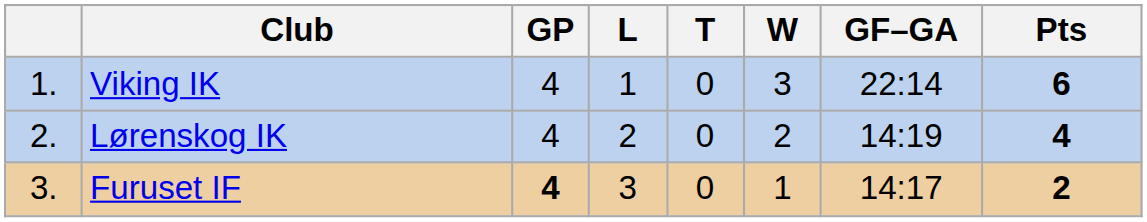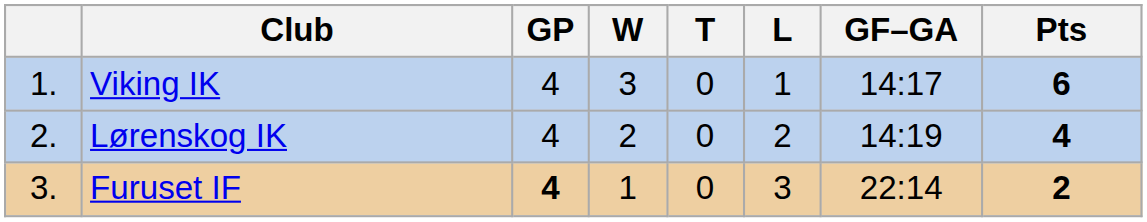 <table class="wikitable">
 <tr>
 <th width="30"></th>
 <th width="200">Club</th>
 <th width="30">GP</th>
+<th width="30">W</th>
+<th width="30">T</th>
 <th width="30">L</th>
-<th width="30">T</th>
-<th width="30">W</th>
 <th width="70">GF–GA</th>
 <th width="70">Pts</th>
 </tr>
 <tr bgcolor="#BCD2EE" align="center">
 <td>1.</td>
 <td align="left"><a href='#'>Viking IK</a></td>
 <td>4</td>
+<td>3</td>
+<td>0</td>
 <td>1</td>
-<td>0</td>
-<td>3</td>
-<td>22:14</td>
+<td>14:17</td>
 <td><strong>6</strong></td>
 </tr>
 <tr bgcolor="#BCD2EE" align="center">
 <td>2.</td>
 <td align="left"><a href='#'>Lørenskog IK</a></td>
 <td>4</td>
 <td>2</td>
 <td>0</td>
 <td>2</td>
 <td>14:19</td>
 <td><strong>4</strong></td>
 </tr>
 <tr bgcolor="#EECFA1" align="center">
 <td>3.</td>
 <td align="left"><a href='#'>Furuset IF</a></td>
 <td><strong>4</strong></td>
+<td>1</td>
+<td>0</td>
 <td>3</td>
-<td>0</td>
-<td>1</td>
-<td>14:17</td>
+<td>22:14</td>
 <td><strong>2</strong></td>
 </tr>
 </table>
